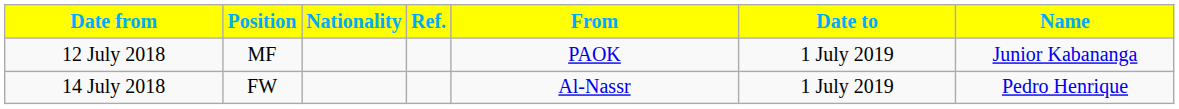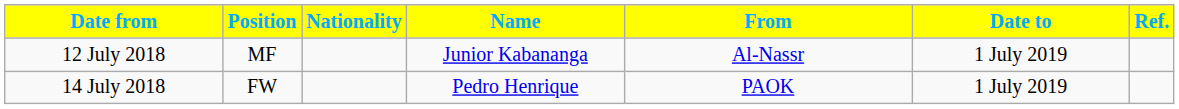 <table class="wikitable" style="text-align:center; font-size:90%; ">
 <tr>
 <th style="background:#ffff00; color:#00AAFF; width:150px;">Date from</th>
 <th style="background:#ffff00; color:#00AAFF; width:50px;">Position</th>
 <th style="background:#ffff00; color:#00AAFF; width:50px;">Nationality</th>
-<th style="background:#ffff00; color:#00AAFF; width:25px;">Ref.</th>
+<th style="background:#ffff00; color:#00AAFF; width:150px;">Name</th>
 <th style="background:#ffff00; color:#00AAFF; width:200px;">From</th>
 <th style="background:#ffff00; color:#00AAFF; width:150px;">Date to</th>
-<th style="background:#ffff00; color:#00AAFF; width:150px;">Name</th>
+<th style="background:#ffff00; color:#00AAFF; width:25px;">Ref.</th>
 </tr>
 <tr>
 <td>12 July 2018</td>
 <td>MF</td>
 <td></td>
+<td><a href='#'>Junior Kabananga</a></td>
+<td><a href='#'>Al-Nassr</a></td>
+<td>1 July 2019</td>
 <td></td>
-<td><a href='#'>PAOK</a></td>
-<td>1 July 2019</td>
-<td><a href='#'>Junior Kabananga</a></td>
 </tr>
 <tr>
 <td>14 July 2018</td>
 <td>FW</td>
 <td></td>
+<td><a href='#'>Pedro Henrique</a></td>
+<td><a href='#'>PAOK</a></td>
+<td>1 July 2019</td>
 <td></td>
-<td><a href='#'>Al-Nassr</a></td>
-<td>1 July 2019</td>
-<td><a href='#'>Pedro Henrique</a></td>
 </tr>
 </table>
